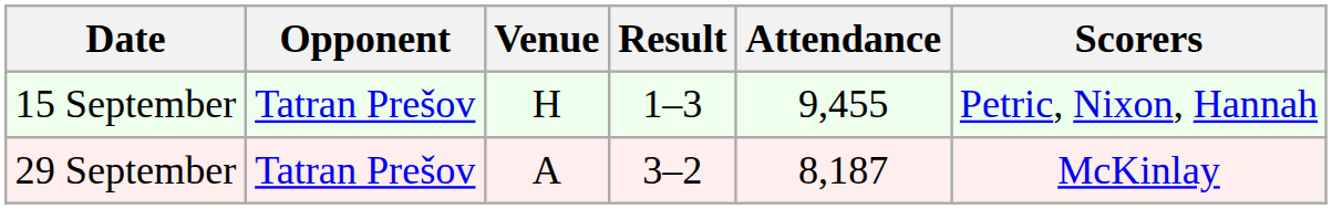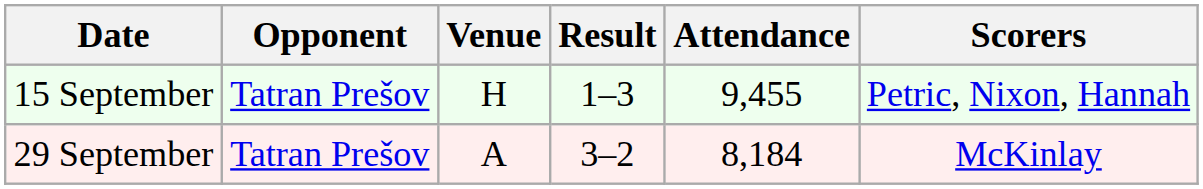 <table class="wikitable sortable" style="font-size:95%; text-align:center">
 <tr>
 <th>Date</th>
 <th>Opponent</th>
 <th>Venue</th>
 <th>Result</th>
 <th>Attendance</th>
 <th>Scorers</th>
 </tr>
 <tr style="background:#efe;">
 <td>15 September</td>
 <td> <a href='#'>Tatran Prešov</a></td>
 <td>H</td>
 <td>1–3</td>
 <td>9,455</td>
 <td><a href='#'>Petric</a>, <a href='#'>Nixon</a>, <a href='#'>Hannah</a></td>
 </tr>
 <tr style="background:#fee;">
 <td>29 September</td>
 <td> <a href='#'>Tatran Prešov</a></td>
 <td>A</td>
 <td>3–2</td>
-<td>8,187</td>
+<td>8,184</td>
 <td><a href='#'>McKinlay</a></td>
 </tr>
 </table>
